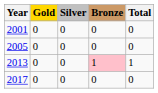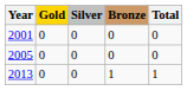 <table class="wikitable">
 <tr>
 <th>Year</th>
 <td style="background:gold; font-weight:bold;">Gold</td>
 <td style="background:silver; font-weight:bold;">Silver</td>
 <td style="background:#c96; font-weight:bold;">Bronze</td>
 <th>Total</th>
 </tr>
 <tr>
 <td><a href='#'>2001</a></td>
 <td>0</td>
 <td>0</td>
 <td>0</td>
 <td>0</td>
 </tr>
 <tr>
 <td><a href='#'>2005</a></td>
 <td>0</td>
 <td>0</td>
 <td>0</td>
 <td>0</td>
 </tr>
 <tr>
 <td><a href='#'>2013</a></td>
 <td>0</td>
 <td>0</td>
-<td style="background: pink;">1</td>
+<td>1</td>
 <td>1</td>
 </tr>
-<tr>
-<td><a href='#'>2017</a></td>
-<td>0</td>
-<td>0</td>
-<td>0</td>
-<td>0</td>
-</tr>
 </table>
